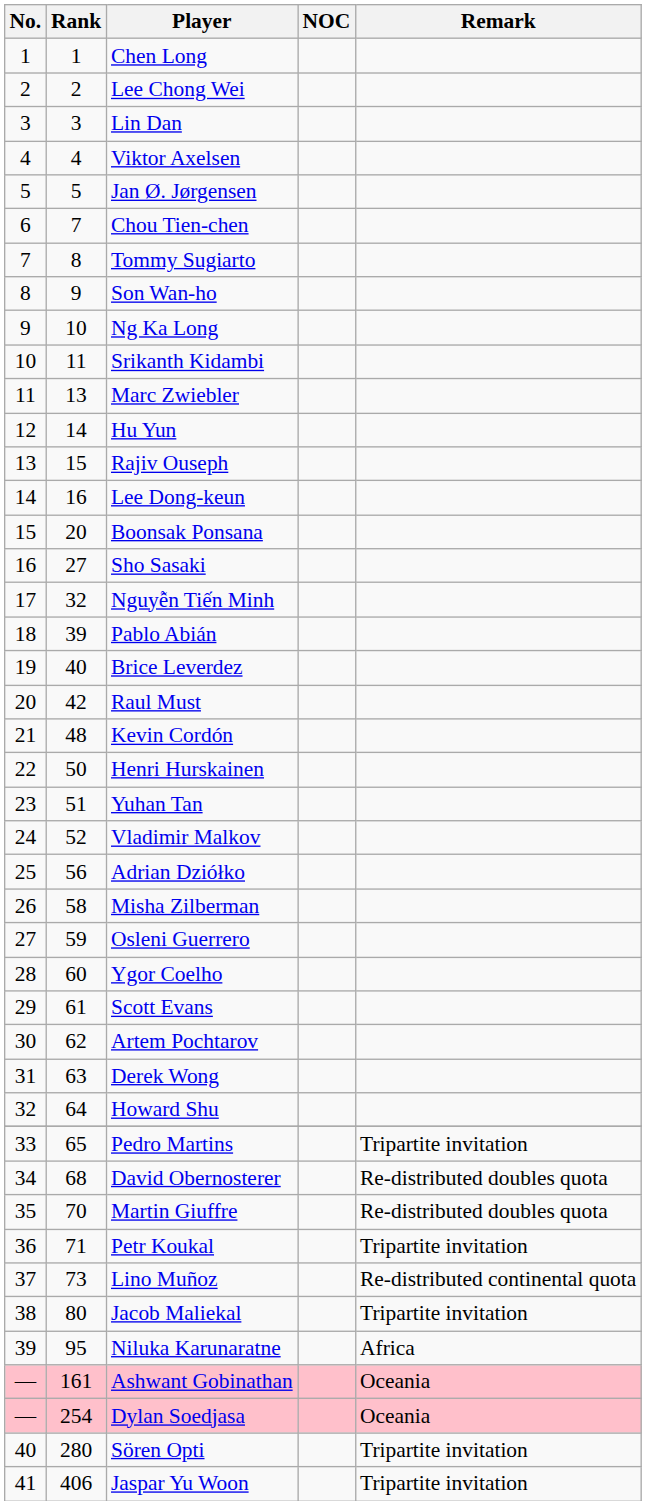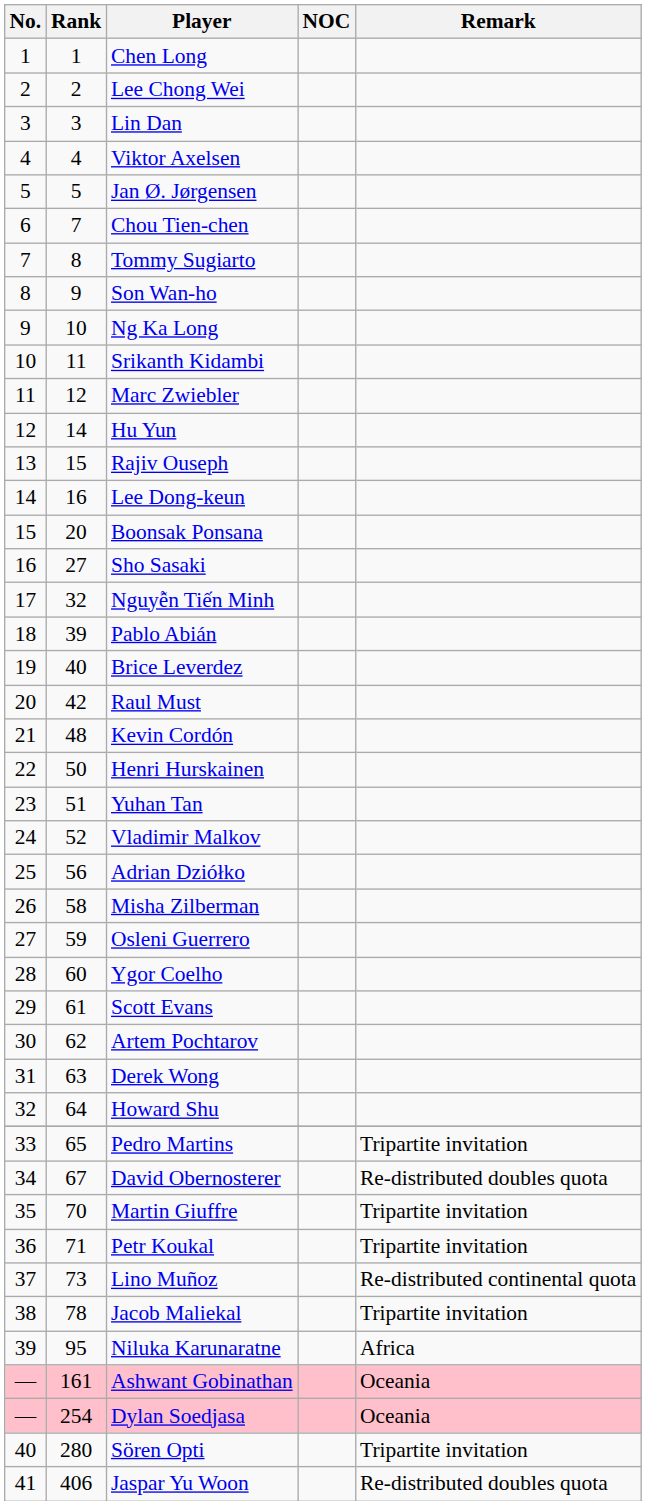 <table class="wikitable sortable">
 <tr>
 <th>No.</th>
 <th>Rank</th>
 <th>Player</th>
 <th>NOC</th>
 <th>Remark</th>
 </tr>
 <tr align=center>
 <td>1</td>
 <td>1</td>
 <td align=left><a href='#'>Chen Long</a></td>
 <td align=left></td>
 <td align=left></td>
 </tr>
 <tr align=center>
 <td>2</td>
 <td>2</td>
 <td align=left><a href='#'>Lee Chong Wei</a></td>
 <td align=left></td>
 <td align=left></td>
 </tr>
 <tr align=center>
 <td>3</td>
 <td>3</td>
 <td align=left><a href='#'>Lin Dan</a></td>
 <td align=left></td>
 <td align=left></td>
 </tr>
 <tr align=center>
 <td>4</td>
 <td>4</td>
 <td align=left><a href='#'>Viktor Axelsen</a></td>
 <td align=left></td>
 <td align=left></td>
 </tr>
 <tr align=center>
 <td>5</td>
 <td>5</td>
 <td align=left><a href='#'>Jan Ø. Jørgensen</a></td>
 <td align=left></td>
 <td align=left></td>
 </tr>
 <tr align=center>
 <td>6</td>
 <td>7</td>
 <td align=left><a href='#'>Chou Tien-chen</a></td>
 <td align=left></td>
 <td align=left></td>
 </tr>
 <tr align=center>
 <td>7</td>
 <td>8</td>
 <td align=left><a href='#'>Tommy Sugiarto</a></td>
 <td align=left></td>
 <td align=left></td>
 </tr>
 <tr align=center>
 <td>8</td>
 <td>9</td>
 <td align=left><a href='#'>Son Wan-ho</a></td>
 <td align=left></td>
 <td align=left></td>
 </tr>
 <tr align=center>
 <td>9</td>
 <td>10</td>
 <td align=left><a href='#'>Ng Ka Long</a></td>
 <td align=left></td>
 <td align=left></td>
 </tr>
 <tr align=center>
 <td>10</td>
 <td>11</td>
 <td align=left><a href='#'>Srikanth Kidambi</a></td>
 <td align=left></td>
 <td align=left></td>
 </tr>
 <tr align=center>
 <td>11</td>
-<td>13</td>
+<td>12</td>
 <td align=left><a href='#'>Marc Zwiebler</a></td>
 <td align=left></td>
 <td align=left></td>
 </tr>
 <tr align=center>
 <td>12</td>
 <td>14</td>
 <td align=left><a href='#'>Hu Yun</a></td>
 <td align=left></td>
 <td align=left></td>
 </tr>
 <tr align=center>
 <td>13</td>
 <td>15</td>
 <td align=left><a href='#'>Rajiv Ouseph</a></td>
 <td align=left></td>
 <td align=left></td>
 </tr>
 <tr align=center>
 <td>14</td>
 <td>16</td>
 <td align=left><a href='#'>Lee Dong-keun</a></td>
 <td align=left></td>
 <td align=left></td>
 </tr>
 <tr align=center>
 <td>15</td>
 <td>20</td>
 <td align=left><a href='#'>Boonsak Ponsana</a></td>
 <td align=left></td>
 <td align=left></td>
 </tr>
 <tr align=center>
 <td>16</td>
 <td>27</td>
 <td align=left><a href='#'>Sho Sasaki</a></td>
 <td align=left></td>
 <td align=left></td>
 </tr>
 <tr align=center>
 <td>17</td>
 <td>32</td>
 <td align=left><a href='#'>Nguyễn Tiến Minh</a></td>
 <td align=left></td>
 <td align=left></td>
 </tr>
 <tr align=center>
 <td>18</td>
 <td>39</td>
 <td align=left><a href='#'>Pablo Abián</a></td>
 <td align=left></td>
 <td align=left></td>
 </tr>
 <tr align=center>
 <td>19</td>
 <td>40</td>
 <td align=left><a href='#'>Brice Leverdez</a></td>
 <td align=left></td>
 <td align=left></td>
 </tr>
 <tr align=center>
 <td>20</td>
 <td>42</td>
 <td align=left><a href='#'>Raul Must</a></td>
 <td align=left></td>
 <td align=left></td>
 </tr>
 <tr align=center>
 <td>21</td>
 <td>48</td>
 <td align=left><a href='#'>Kevin Cordón</a></td>
 <td align=left></td>
 <td align=left></td>
 </tr>
 <tr align=center>
 <td>22</td>
 <td>50</td>
 <td align=left><a href='#'>Henri Hurskainen</a></td>
 <td align=left></td>
 <td align=left></td>
 </tr>
 <tr align=center>
 <td>23</td>
 <td>51</td>
 <td align=left><a href='#'>Yuhan Tan</a></td>
 <td align=left></td>
 <td align=left></td>
 </tr>
 <tr align=center>
 <td>24</td>
 <td>52</td>
 <td align=left><a href='#'>Vladimir Malkov</a></td>
 <td align=left></td>
 <td align=left></td>
 </tr>
 <tr align=center>
 <td>25</td>
 <td>56</td>
 <td align=left><a href='#'>Adrian Dziółko</a></td>
 <td align=left></td>
 <td align=left></td>
 </tr>
 <tr align=center>
 <td>26</td>
 <td>58</td>
 <td align=left><a href='#'>Misha Zilberman</a></td>
 <td align=left></td>
 <td align=left></td>
 </tr>
 <tr align=center>
 <td>27</td>
 <td>59</td>
 <td align=left><a href='#'>Osleni Guerrero</a></td>
 <td align=left></td>
 <td align=left></td>
 </tr>
 <tr align=center>
 <td>28</td>
 <td>60</td>
 <td align=left><a href='#'>Ygor Coelho</a></td>
 <td align=left></td>
 <td align=left></td>
 </tr>
 <tr align=center>
 <td>29</td>
 <td>61</td>
 <td align=left><a href='#'>Scott Evans</a></td>
 <td align=left></td>
 <td align=left></td>
 </tr>
 <tr align=center>
 <td>30</td>
 <td>62</td>
 <td align=left><a href='#'>Artem Pochtarov</a></td>
 <td align=left></td>
 <td align=left></td>
 </tr>
 <tr align=center>
 <td>31</td>
 <td>63</td>
 <td align=left><a href='#'>Derek Wong</a></td>
 <td align=left></td>
 <td align=left></td>
 </tr>
 <tr align=center>
 <td>32</td>
 <td>64</td>
 <td align=left><a href='#'>Howard Shu</a></td>
 <td align=left></td>
 <td align=left></td>
 </tr>
 <tr>
 </tr>
 <tr align=center>
 <td>33</td>
 <td>65</td>
 <td align=left><a href='#'>Pedro Martins</a></td>
 <td align=left></td>
 <td align=left>Tripartite invitation</td>
 </tr>
 <tr align=center>
 <td>34</td>
-<td>68</td>
+<td>67</td>
 <td align=left><a href='#'>David Obernosterer</a></td>
 <td align=left></td>
 <td align=left>Re-distributed doubles quota</td>
 </tr>
 <tr align=center>
 <td>35</td>
 <td>70</td>
 <td align=left><a href='#'>Martin Giuffre</a></td>
 <td align=left></td>
-<td align=left>Re-distributed doubles quota</td>
+<td align=left>Tripartite invitation</td>
 </tr>
 <tr align=center>
 <td>36</td>
 <td>71</td>
 <td align=left><a href='#'>Petr Koukal</a></td>
 <td align=left></td>
 <td align=left>Tripartite invitation</td>
 </tr>
 <tr align=center>
 <td>37</td>
 <td>73</td>
 <td align=left><a href='#'>Lino Muñoz</a></td>
 <td align=left></td>
 <td align=left>Re-distributed continental quota</td>
 </tr>
 <tr align=center>
 <td>38</td>
-<td>80</td>
+<td>78</td>
 <td align=left><a href='#'>Jacob Maliekal</a></td>
 <td align=left></td>
 <td align=left>Tripartite invitation</td>
 </tr>
 <tr align=center>
 <td>39</td>
 <td>95</td>
 <td align=left><a href='#'>Niluka Karunaratne</a></td>
 <td align=left></td>
 <td align=left>Africa</td>
 </tr>
 <tr align=center bgcolor=#ffc0cb>
 <td>—</td>
 <td>161</td>
 <td align=left><a href='#'>Ashwant Gobinathan</a></td>
 <td align=left></td>
 <td align=left>Oceania</td>
 </tr>
 <tr align=center bgcolor=#ffc0cb>
 <td>—</td>
 <td>254</td>
 <td align=left><a href='#'>Dylan Soedjasa</a></td>
 <td align=left></td>
 <td align=left>Oceania</td>
 </tr>
 <tr align=center>
 <td>40</td>
 <td>280</td>
 <td align=left><a href='#'>Sören Opti</a></td>
 <td align=left></td>
 <td align=left>Tripartite invitation</td>
 </tr>
 <tr align=center>
 <td>41</td>
 <td>406</td>
 <td align=left><a href='#'>Jaspar Yu Woon</a></td>
 <td align=left></td>
-<td align=left>Tripartite invitation</td>
+<td align=left>Re-distributed doubles quota</td>
 </tr>
 <tr align=center>
 </tr>
 </table>
